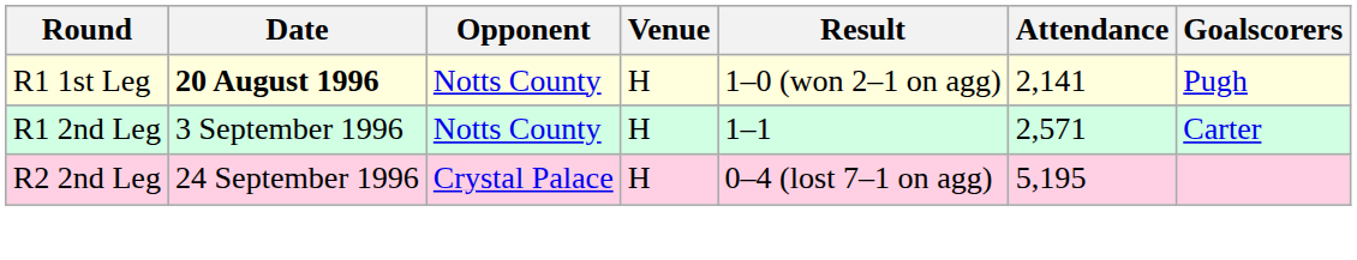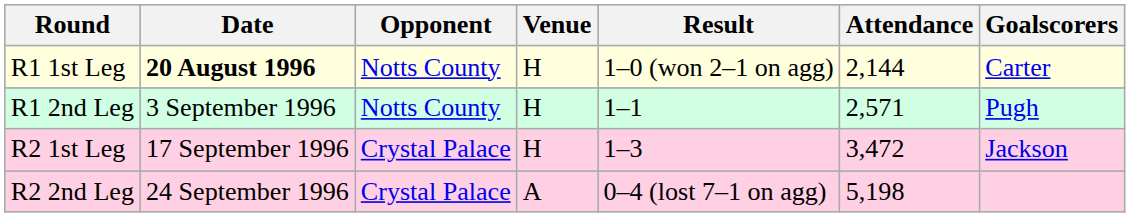 <table class="wikitable">
 <tr>
 <th>Round</th>
 <th>Date</th>
 <th>Opponent</th>
 <th>Venue</th>
 <th>Result</th>
 <th>Attendance</th>
 <th>Goalscorers</th>
 </tr>
 <tr style="background-color: #ffffdd;">
 <td>R1 1st Leg</td>
 <td><strong>20 August 1996</strong></td>
 <td><a href='#'>Notts County</a></td>
 <td>H</td>
 <td>1–0 (won 2–1 on agg)</td>
-<td>2,141</td>
-<td><a href='#'>Pugh</a></td>
+<td>2,144</td>
+<td><a href='#'>Carter</a></td>
 </tr>
 <tr style="background-color: #d0ffe3;">
 <td>R1 2nd Leg</td>
 <td>3 September 1996</td>
 <td><a href='#'>Notts County</a></td>
 <td>H</td>
 <td>1–1</td>
 <td>2,571</td>
-<td><a href='#'>Carter</a></td>
+<td><a href='#'>Pugh</a></td>
+</tr>
+<tr style="background-color: #ffd0e3;">
+<td>R2 1st Leg</td>
+<td>17 September 1996</td>
+<td><a href='#'>Crystal Palace</a></td>
+<td>H</td>
+<td>1–3</td>
+<td>3,472</td>
+<td><a href='#'>Jackson</a></td>
 </tr>
 <tr style="background-color: #ffd0e3;">
 <td>R2 2nd Leg</td>
 <td>24 September 1996</td>
 <td><a href='#'>Crystal Palace</a></td>
-<td>H</td>
+<td>A</td>
 <td>0–4 (lost 7–1 on agg)</td>
-<td>5,195</td>
+<td>5,198</td>
 <td></td>
 </tr>
 </table>
